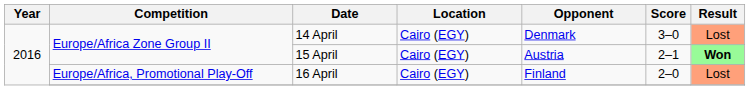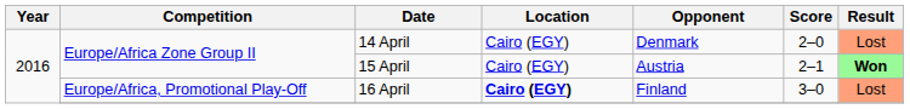 <table class="wikitable">
 <tr>
 <th width="50">Year</th>
 <th width="300">Competition</th>
 <th width="125">Date</th>
 <th width="150">Location</th>
 <th width="150">Opponent</th>
 <th width="50">Score</th>
 <th width="60">Result</th>
 </tr>
 <tr>
 <td align="center" rowspan="4">2016</td>
 <td align="left" rowspan="2"><a href='#'>Europe/Africa Zone Group II</a></td>
 <td>14 April</td>
 <td><a href='#'>Cairo</a> (<a href='#'>EGY</a>)</td>
 <td> <a href='#'>Denmark</a></td>
-<td align="center">3–0</td>
+<td align="center">2–0</td>
 <td align="center" bgcolor="FFA07A">Lost</td>
 </tr>
 <tr>
 <td>15 April</td>
 <td><a href='#'>Cairo</a> (<a href='#'>EGY</a>)</td>
 <td> <a href='#'>Austria</a></td>
 <td align="center">2–1</td>
 <td align="center" bgcolor="#98FB98"><strong>Won</strong></td>
 </tr>
 <tr>
 <td><a href='#'>Europe/Africa, Promotional Play-Off</a></td>
 <td>16 April</td>
-<td><a href='#'>Cairo</a> (<a href='#'>EGY</a>)</td>
+<td><strong><a href='#'>Cairo</a> (<a href='#'>EGY</a>)</strong></td>
 <td> <a href='#'>Finland</a></td>
-<td align="center">2–0</td>
+<td align="center">3–0</td>
 <td align="center" bgcolor="FFA07A">Lost</td>
 </tr>
 <tr>
 </tr>
 </table>
